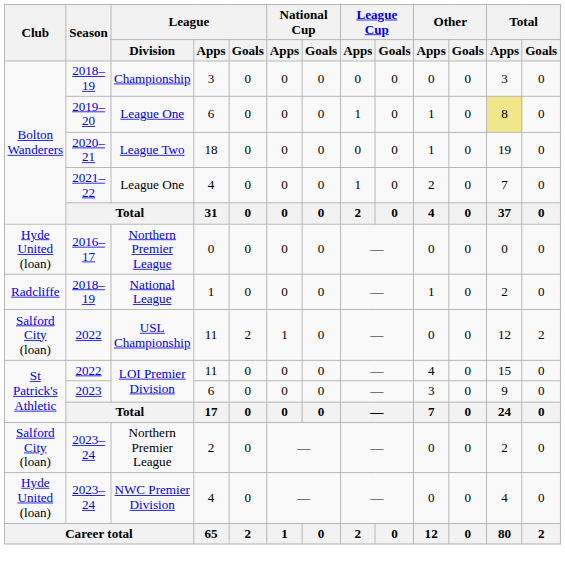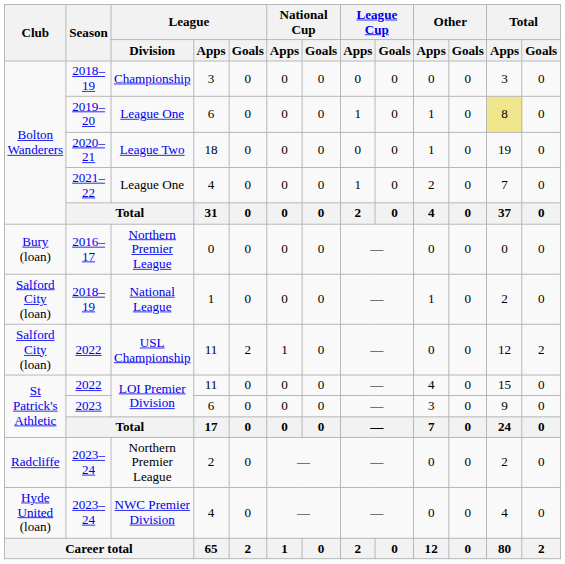 <table class="wikitable" style="text-align: center;">
 <tr>
 <th rowspan="2">Club</th>
 <th rowspan="2">Season</th>
 <th colspan="3">League</th>
 <th colspan="2">National Cup</th>
 <th colspan="2"><a href='#'>League Cup</a></th>
 <th colspan="2">Other</th>
 <th colspan="2">Total</th>
 </tr>
 <tr>
 <th>Division</th>
 <th>Apps</th>
 <th>Goals</th>
 <th>Apps</th>
 <th>Goals</th>
 <th>Apps</th>
 <th>Goals</th>
 <th>Apps</th>
 <th>Goals</th>
 <th>Apps</th>
 <th>Goals</th>
 </tr>
 <tr>
 <td rowspan="5"><a href='#'>Bolton Wanderers</a></td>
 <td><a href='#'>2018–19</a></td>
 <td><a href='#'>Championship</a></td>
 <td>3</td>
 <td>0</td>
 <td>0</td>
 <td>0</td>
 <td>0</td>
 <td>0</td>
 <td>0</td>
 <td>0</td>
 <td>3</td>
 <td>0</td>
 </tr>
 <tr>
 <td><a href='#'>2019–20</a></td>
 <td><a href='#'>League One</a></td>
 <td>6</td>
 <td>0</td>
 <td>0</td>
 <td>0</td>
 <td>1</td>
 <td>0</td>
 <td>1</td>
 <td>0</td>
 <td style="background: khaki;">8</td>
 <td>0</td>
 </tr>
 <tr>
 <td><a href='#'>2020–21</a></td>
 <td><a href='#'>League Two</a></td>
 <td>18</td>
 <td>0</td>
 <td>0</td>
 <td>0</td>
 <td>0</td>
 <td>0</td>
 <td>1</td>
 <td>0</td>
 <td>19</td>
 <td>0</td>
 </tr>
 <tr>
 <td><a href='#'>2021–22</a></td>
 <td>League One</td>
 <td>4</td>
 <td>0</td>
 <td>0</td>
 <td>0</td>
 <td>1</td>
 <td>0</td>
 <td>2</td>
 <td>0</td>
 <td>7</td>
 <td>0</td>
 </tr>
 <tr>
 <th colspan="2">Total</th>
 <th>31</th>
 <th>0</th>
 <th>0</th>
 <th>0</th>
 <th>2</th>
 <th>0</th>
 <th>4</th>
 <th>0</th>
 <th>37</th>
 <th>0</th>
 </tr>
 <tr>
-<td><a href='#'>Hyde United</a> (loan)</td>
+<td><a href='#'>Bury</a> (loan)</td>
 <td><a href='#'>2016–17</a></td>
 <td><a href='#'>Northern Premier League</a></td>
 <td>0</td>
 <td>0</td>
 <td>0</td>
 <td>0</td>
 <td colspan=2>—</td>
 <td>0</td>
 <td>0</td>
 <td>0</td>
 <td>0</td>
 </tr>
 <tr>
-<td><a href='#'>Radcliffe</a></td>
+<td><a href='#'>Salford City</a> (loan)</td>
 <td><a href='#'>2018–19</a></td>
 <td><a href='#'>National League</a></td>
 <td>1</td>
 <td>0</td>
 <td>0</td>
 <td>0</td>
 <td colspan=2>—</td>
 <td>1</td>
 <td>0</td>
 <td>2</td>
 <td>0</td>
 </tr>
 <tr>
 <td><a href='#'>Salford City</a> (loan)</td>
 <td><a href='#'>2022</a></td>
 <td><a href='#'>USL Championship</a></td>
 <td>11</td>
 <td>2</td>
 <td>1</td>
 <td>0</td>
 <td colspan=2>—</td>
 <td>0</td>
 <td>0</td>
 <td>12</td>
 <td>2</td>
 </tr>
 <tr>
 <td rowspan="3"><a href='#'>St Patrick's Athletic</a></td>
 <td><a href='#'>2022</a></td>
 <td rowspan="2"><a href='#'>LOI Premier Division</a></td>
 <td>11</td>
 <td>0</td>
 <td>0</td>
 <td>0</td>
 <td colspan=2>—</td>
 <td>4</td>
 <td>0</td>
 <td>15</td>
 <td>0</td>
 </tr>
 <tr>
 <td><a href='#'>2023</a></td>
 <td>6</td>
 <td>0</td>
 <td>0</td>
 <td>0</td>
 <td colspan="2">—</td>
 <td>3</td>
 <td>0</td>
 <td>9</td>
 <td>0</td>
 </tr>
 <tr>
 <th colspan="2">Total</th>
 <th>17</th>
 <th>0</th>
 <th>0</th>
 <th>0</th>
 <th colspan="2">—</th>
 <th>7</th>
 <th>0</th>
 <th>24</th>
 <th>0</th>
 </tr>
 <tr>
-<td><a href='#'>Salford City</a> (loan)</td>
+<td><a href='#'>Radcliffe</a></td>
 <td><a href='#'>2023–24</a></td>
 <td>Northern Premier League</td>
 <td>2</td>
 <td>0</td>
 <td colspan="2">—</td>
 <td colspan="2">—</td>
 <td>0</td>
 <td>0</td>
 <td>2</td>
 <td>0</td>
 </tr>
 <tr>
 <td><a href='#'>Hyde United</a> (loan)</td>
 <td><a href='#'>2023–24</a></td>
 <td><a href='#'>NWC Premier Division</a></td>
 <td>4</td>
 <td>0</td>
 <td colspan="2">—</td>
 <td colspan="2">—</td>
 <td>0</td>
 <td>0</td>
 <td>4</td>
 <td>0</td>
 </tr>
 <tr>
 <th colspan="3">Career total</th>
 <th>65</th>
 <th>2</th>
 <th>1</th>
 <th>0</th>
 <th>2</th>
 <th>0</th>
 <th>12</th>
 <th>0</th>
 <th>80</th>
 <th>2</th>
 </tr>
 </table>
